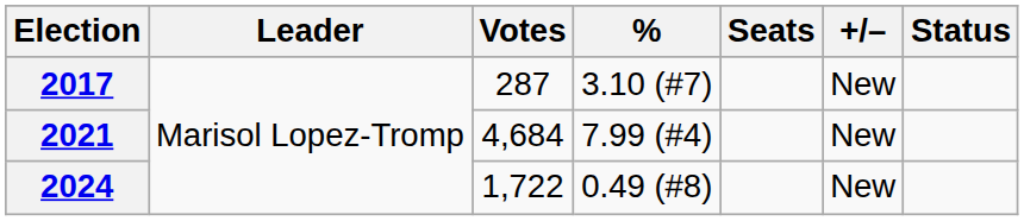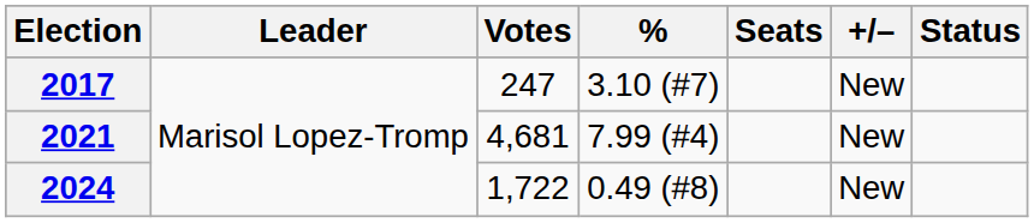 <table class=wikitable style=text-align:center>
 <tr>
 <th>Election</th>
 <th>Leader</th>
 <th>Votes</th>
 <th>%</th>
 <th>Seats</th>
 <th>+/–</th>
 <th>Status</th>
 </tr>
 <tr>
 <th><a href='#'>2017</a></th>
 <td rowspan=3>Marisol Lopez-Tromp</td>
-<td>287</td>
+<td>247</td>
 <td>3.10 (#7)</td>
 <td></td>
 <td>New</td>
 <td></td>
 </tr>
 <tr>
 <th><a href='#'>2021</a></th>
-<td>4,684</td>
+<td>4,681</td>
 <td>7.99 (#4)</td>
 <td></td>
 <td>New</td>
 <td></td>
 </tr>
 <tr>
 <th><a href='#'>2024</a></th>
 <td>1,722</td>
 <td>0.49 (#8)</td>
 <td></td>
 <td>New</td>
 <td></td>
 </tr>
 </table>
